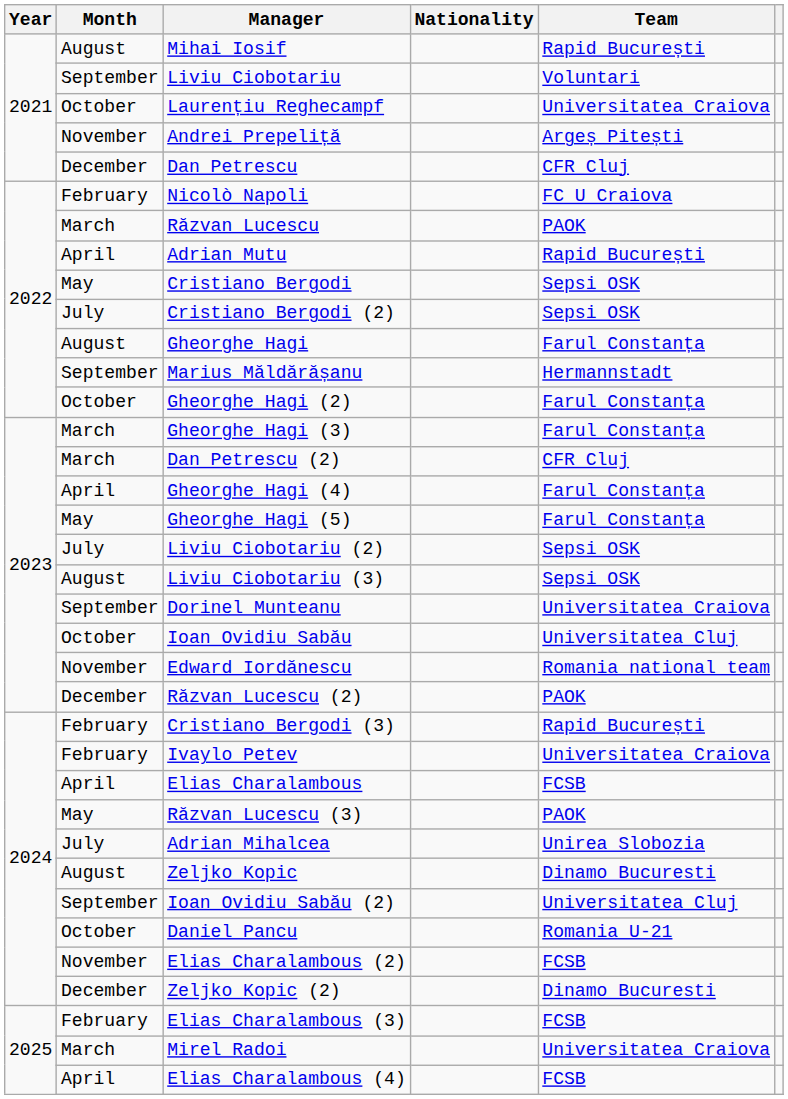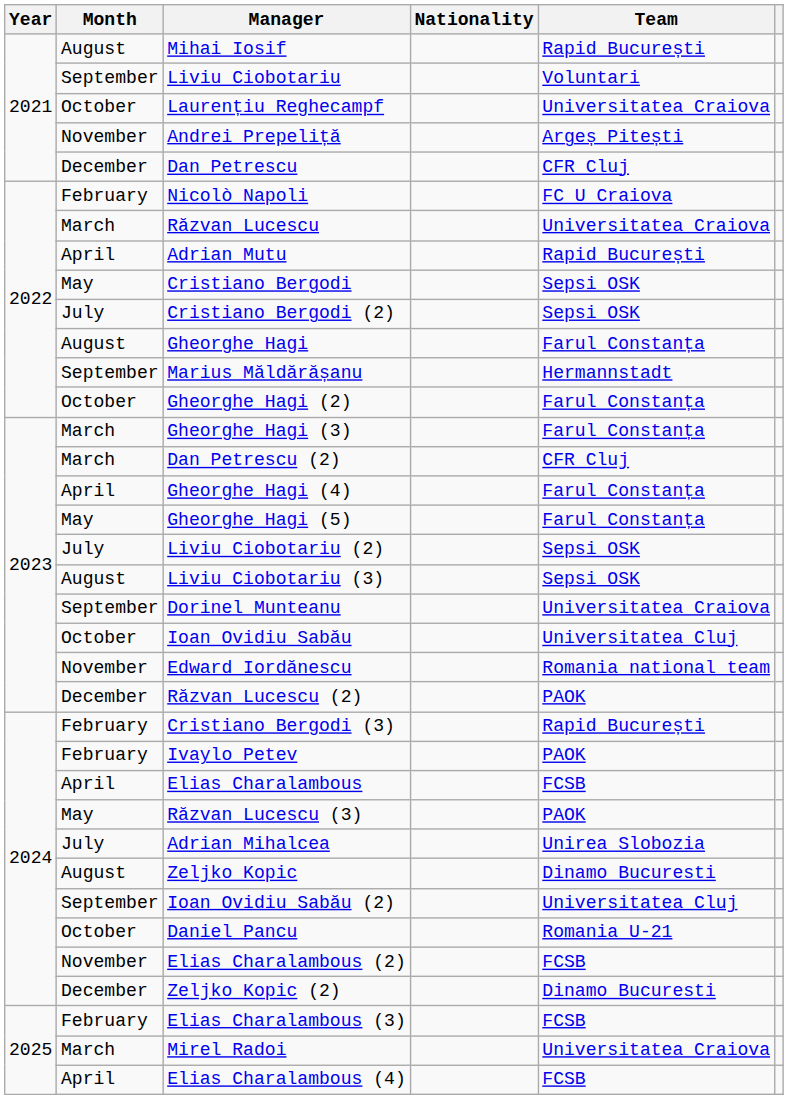 <table class="wikitable sortable plainrowheaders">
 <tr>
 <th>Year</th>
 <th>Month</th>
 <th>Manager</th>
 <th scope=col>Nationality</th>
 <th>Team</th>
 <th scope="col" class="unsortable"></th>
 </tr>
 <tr>
 <td rowspan="5">2021</td>
 <td>August</td>
 <td><a href='#'>Mihai Iosif</a></td>
 <td></td>
 <td><a href='#'>Rapid București</a></td>
 <td></td>
 </tr>
 <tr>
 <td>September</td>
 <td><a href='#'>Liviu Ciobotariu</a></td>
 <td></td>
 <td><a href='#'>Voluntari</a></td>
 <td></td>
 </tr>
 <tr>
 <td>October</td>
 <td><a href='#'>Laurențiu Reghecampf</a></td>
 <td></td>
 <td><a href='#'>Universitatea Craiova</a></td>
 <td></td>
 </tr>
 <tr>
 <td>November</td>
 <td><a href='#'>Andrei Prepeliță</a></td>
 <td></td>
 <td><a href='#'>Argeș Pitești</a></td>
 <td></td>
 </tr>
 <tr>
 <td>December</td>
 <td><a href='#'>Dan Petrescu</a></td>
 <td></td>
 <td><a href='#'>CFR Cluj</a></td>
 <td></td>
 </tr>
 <tr>
 <td rowspan="8">2022</td>
 <td>February</td>
 <td><a href='#'>Nicolò Napoli</a></td>
 <td></td>
 <td><a href='#'>FC U Craiova</a></td>
 <td></td>
 </tr>
 <tr>
 <td>March</td>
 <td><a href='#'>Răzvan Lucescu</a></td>
 <td></td>
-<td> <a href='#'>PAOK</a></td>
+<td><a href='#'>Universitatea Craiova</a></td>
 <td></td>
 </tr>
 <tr>
 <td>April</td>
 <td><a href='#'>Adrian Mutu</a></td>
 <td></td>
 <td><a href='#'>Rapid București</a></td>
 <td></td>
 </tr>
 <tr>
 <td>May</td>
 <td><a href='#'>Cristiano Bergodi</a></td>
 <td></td>
 <td><a href='#'>Sepsi OSK</a></td>
 <td></td>
 </tr>
 <tr>
 <td>July</td>
 <td><a href='#'>Cristiano Bergodi</a> (2)</td>
 <td></td>
 <td><a href='#'>Sepsi OSK</a></td>
 <td></td>
 </tr>
 <tr>
 <td>August</td>
 <td><a href='#'>Gheorghe Hagi</a></td>
 <td></td>
 <td><a href='#'>Farul Constanța</a></td>
 <td></td>
 </tr>
 <tr>
 <td>September</td>
 <td><a href='#'>Marius Măldărășanu</a></td>
 <td></td>
 <td><a href='#'>Hermannstadt</a></td>
 <td></td>
 </tr>
 <tr>
 <td>October</td>
 <td><a href='#'>Gheorghe Hagi</a> (2)</td>
 <td></td>
 <td><a href='#'>Farul Constanța</a></td>
 <td></td>
 </tr>
 <tr>
 <td rowspan="10">2023</td>
 <td>March</td>
 <td><a href='#'>Gheorghe Hagi</a> (3)</td>
 <td></td>
 <td><a href='#'>Farul Constanța</a></td>
 <td></td>
 </tr>
 <tr>
 <td>March</td>
 <td><a href='#'>Dan Petrescu</a> (2)</td>
 <td></td>
 <td><a href='#'>CFR Cluj</a></td>
 <td></td>
 </tr>
 <tr>
 <td>April</td>
 <td><a href='#'>Gheorghe Hagi</a> (4)</td>
 <td></td>
 <td><a href='#'>Farul Constanța</a></td>
 <td></td>
 </tr>
 <tr>
 <td>May</td>
 <td><a href='#'>Gheorghe Hagi</a> (5)</td>
 <td></td>
 <td><a href='#'>Farul Constanța</a></td>
 <td></td>
 </tr>
 <tr>
 <td>July</td>
 <td><a href='#'>Liviu Ciobotariu</a> (2)</td>
 <td></td>
 <td><a href='#'>Sepsi OSK</a></td>
 <td></td>
 </tr>
 <tr>
 <td>August</td>
 <td><a href='#'>Liviu Ciobotariu</a> (3)</td>
 <td></td>
 <td><a href='#'>Sepsi OSK</a></td>
 <td></td>
 </tr>
 <tr>
 <td>September</td>
 <td><a href='#'>Dorinel Munteanu</a></td>
 <td></td>
 <td><a href='#'>Universitatea Craiova</a></td>
 <td></td>
 </tr>
 <tr>
 <td>October</td>
 <td><a href='#'>Ioan Ovidiu Sabău</a></td>
 <td></td>
 <td><a href='#'>Universitatea Cluj</a></td>
 <td></td>
 </tr>
 <tr>
 <td>November</td>
 <td><a href='#'>Edward Iordănescu</a></td>
 <td></td>
 <td><a href='#'>Romania national team</a></td>
 <td></td>
 </tr>
 <tr>
 <td>December</td>
 <td><a href='#'>Răzvan Lucescu</a> (2)</td>
 <td></td>
 <td> <a href='#'>PAOK</a></td>
 <td></td>
 </tr>
 <tr>
 <td rowspan="10">2024</td>
 <td>February</td>
 <td><a href='#'>Cristiano Bergodi</a> (3)</td>
 <td></td>
 <td><a href='#'>Rapid București</a></td>
 <td></td>
 </tr>
 <tr>
 <td>February</td>
 <td><a href='#'>Ivaylo Petev</a></td>
 <td></td>
-<td><a href='#'>Universitatea Craiova</a></td>
+<td> <a href='#'>PAOK</a></td>
 <td></td>
 </tr>
 <tr>
 <td>April</td>
 <td><a href='#'>Elias Charalambous</a></td>
 <td></td>
 <td><a href='#'>FCSB</a></td>
 <td></td>
 </tr>
 <tr>
 <td>May</td>
 <td><a href='#'>Răzvan Lucescu</a> (3)</td>
 <td></td>
 <td> <a href='#'>PAOK</a></td>
 <td></td>
 </tr>
 <tr>
 <td>July</td>
 <td><a href='#'>Adrian Mihalcea</a></td>
 <td></td>
 <td><a href='#'>Unirea Slobozia</a></td>
 <td></td>
 </tr>
 <tr>
 <td>August</td>
 <td><a href='#'>Zeljko Kopic</a></td>
 <td></td>
 <td><a href='#'>Dinamo Bucuresti</a></td>
 <td></td>
 </tr>
 <tr>
 <td>September</td>
 <td><a href='#'>Ioan Ovidiu Sabău</a> (2)</td>
 <td></td>
 <td><a href='#'>Universitatea Cluj</a></td>
 <td></td>
 </tr>
 <tr>
 <td>October</td>
 <td><a href='#'>Daniel Pancu</a></td>
 <td></td>
 <td><a href='#'>Romania U-21</a></td>
 <td></td>
 </tr>
 <tr>
 <td>November</td>
 <td><a href='#'>Elias Charalambous</a> (2)</td>
 <td></td>
 <td><a href='#'>FCSB</a></td>
 <td></td>
 </tr>
 <tr>
 <td>December</td>
 <td><a href='#'>Zeljko Kopic</a> (2)</td>
 <td></td>
 <td><a href='#'>Dinamo Bucuresti</a></td>
 <td></td>
 </tr>
 <tr>
 <td rowspan="10">2025</td>
 <td>February</td>
 <td><a href='#'>Elias Charalambous</a> (3)</td>
 <td></td>
 <td><a href='#'>FCSB</a></td>
 <td></td>
 </tr>
 <tr>
 <td>March</td>
 <td><a href='#'>Mirel Radoi</a></td>
 <td></td>
 <td><a href='#'>Universitatea Craiova</a></td>
 <td></td>
 </tr>
 <tr>
 <td>April</td>
 <td><a href='#'>Elias Charalambous</a> (4)</td>
 <td></td>
 <td><a href='#'>FCSB</a></td>
 <td></td>
 </tr>
 <tr>
 </tr>
 </table>
